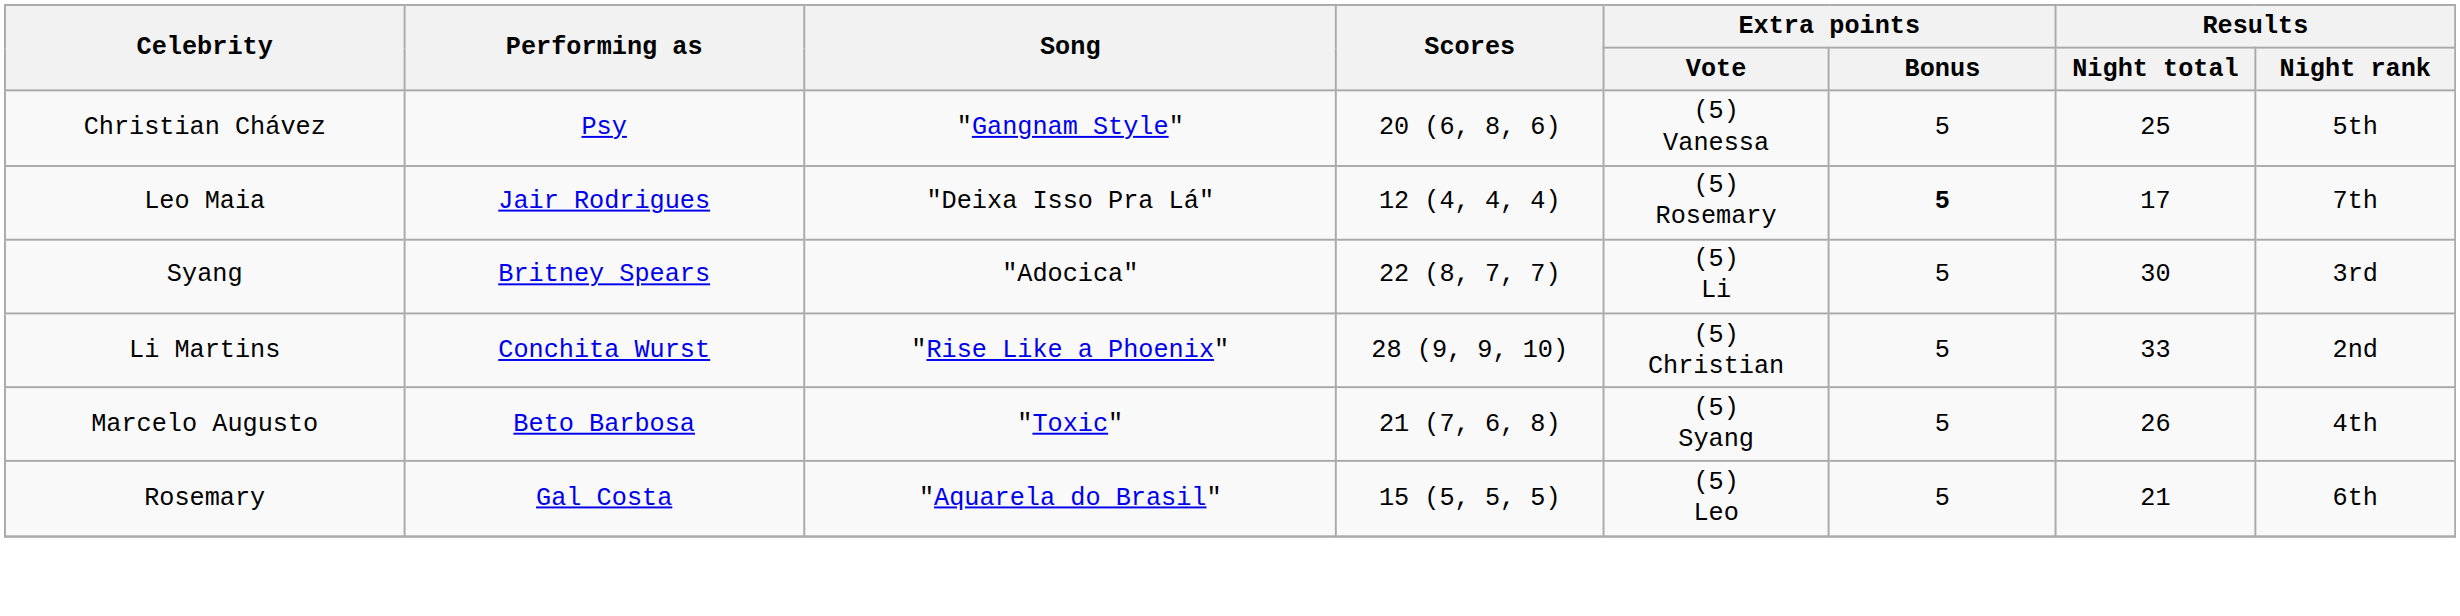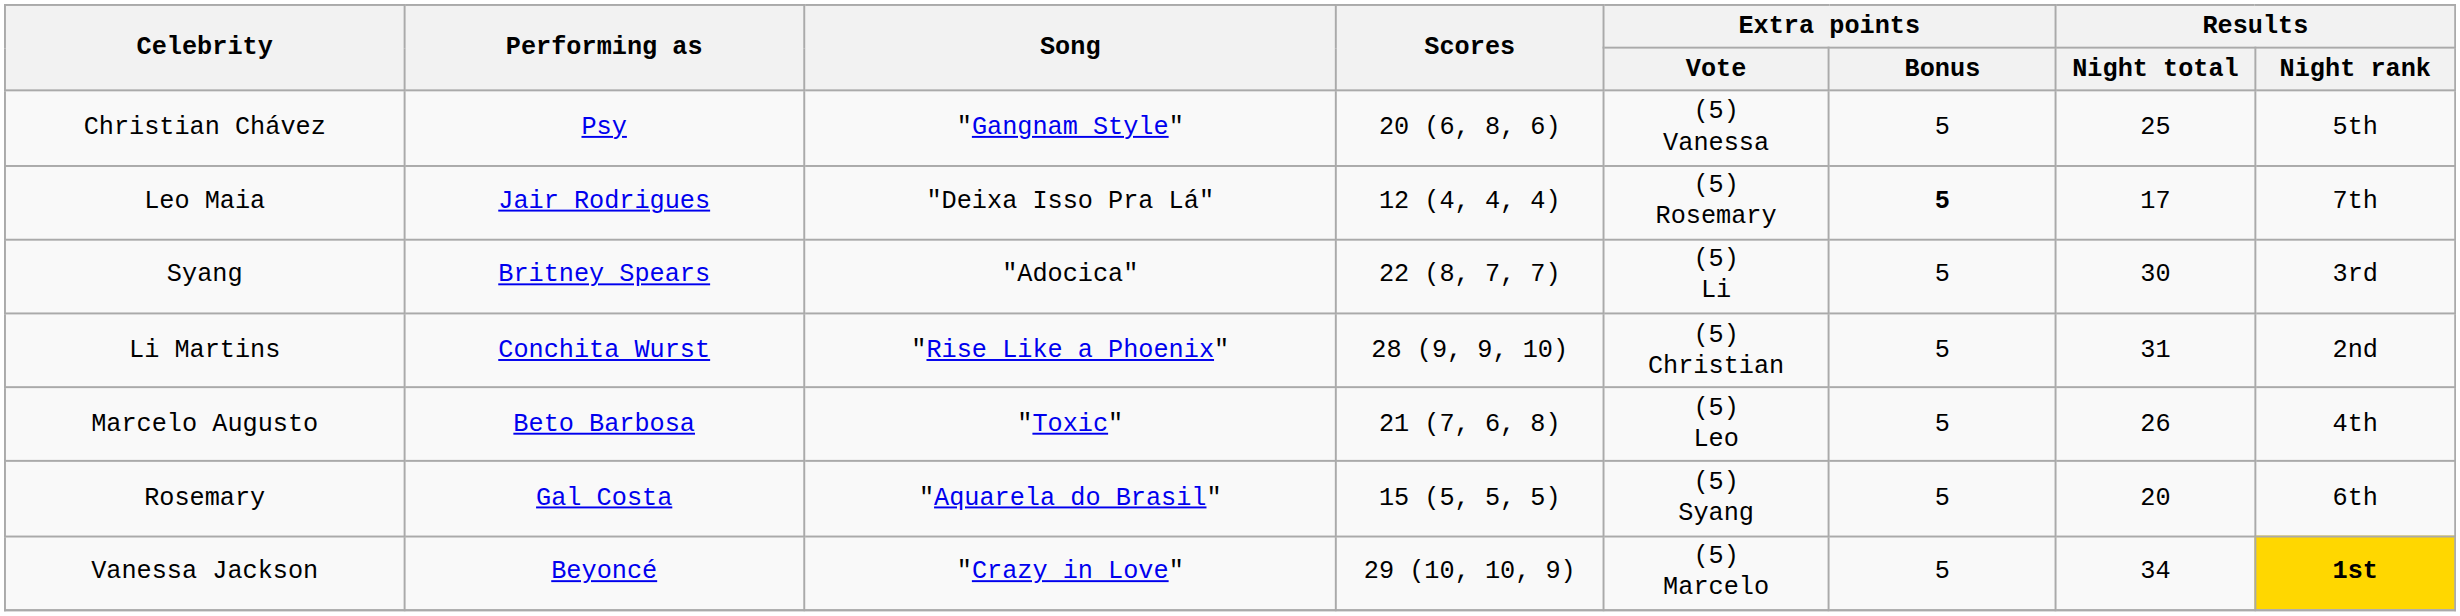 <table class="wikitable" style="font-size:100%; line-height:16px; text-align:center" width="100%">
 <tr>
 <th rowspan="2" style="width:15.0%;">Celebrity</th>
 <th rowspan="2" style="width:15.0%;">Performing as</th>
 <th rowspan="2" style="width:20.0%;">Song</th>
 <th rowspan="2" style="width:10.0%;">Scores</th>
 <th colspan="2">Extra points</th>
 <th colspan="2">Results</th>
 </tr>
 <tr>
 <th style="width:08.5%;">Vote</th>
 <th style="width:08.5%;">Bonus</th>
 <th style="width:07.5%;">Night total</th>
 <th style="width:07.5%;">Night rank</th>
 </tr>
 <tr>
 <td>Christian Chávez</td>
 <td><a href='#'>Psy</a></td>
 <td>"<a href='#'>Gangnam Style</a>"</td>
 <td>20 (6, 8, 6)</td>
 <td>(5)<br>Vanessa</td>
 <td>5</td>
 <td>25</td>
 <td>5th</td>
 </tr>
 <tr>
 <td>Leo Maia</td>
 <td><a href='#'>Jair Rodrigues</a></td>
 <td>"Deixa Isso Pra Lá"</td>
 <td>12 (4, 4, 4)</td>
 <td>(5)<br>Rosemary</td>
 <td><strong>5</strong></td>
 <td>17</td>
 <td>7th</td>
 </tr>
 <tr>
 <td>Syang</td>
 <td><a href='#'>Britney Spears</a></td>
 <td>"Adocica"</td>
 <td>22 (8, 7, 7)</td>
 <td>(5)<br>Li</td>
 <td>5</td>
 <td>30</td>
 <td>3rd</td>
 </tr>
 <tr>
 <td>Li Martins</td>
 <td><a href='#'>Conchita Wurst</a></td>
 <td>"<a href='#'>Rise Like a Phoenix</a>"</td>
 <td>28 (9, 9, 10)</td>
 <td>(5)<br>Christian</td>
 <td>5</td>
-<td>33</td>
+<td>31</td>
 <td>2nd</td>
 </tr>
 <tr>
 <td>Marcelo Augusto</td>
 <td><a href='#'>Beto Barbosa</a></td>
 <td>"<a href='#'>Toxic</a>"</td>
 <td>21 (7, 6, 8)</td>
-<td>(5)<br>Syang</td>
+<td>(5)<br>Leo</td>
 <td>5</td>
 <td>26</td>
 <td>4th</td>
 </tr>
 <tr>
 <td>Rosemary</td>
 <td><a href='#'>Gal Costa</a></td>
 <td>"<a href='#'>Aquarela do Brasil</a>"</td>
 <td>15 (5, 5, 5)</td>
-<td>(5)<br>Leo</td>
+<td>(5)<br>Syang</td>
 <td>5</td>
-<td>21</td>
+<td>20</td>
 <td>6th</td>
+</tr>
+<tr>
+<td>Vanessa Jackson</td>
+<td><a href='#'>Beyoncé</a></td>
+<td>"<a href='#'>Crazy in Love</a>"</td>
+<td>29 (10, 10, 9)</td>
+<td>(5)<br>Marcelo</td>
+<td>5</td>
+<td>34</td>
+<td bgcolor="FFD700"><strong>1st</strong></td>
 </tr>
 <tr>
 </tr>
 </table>
